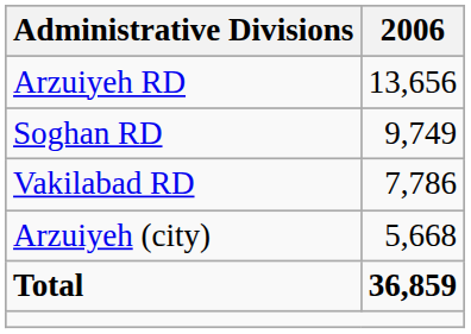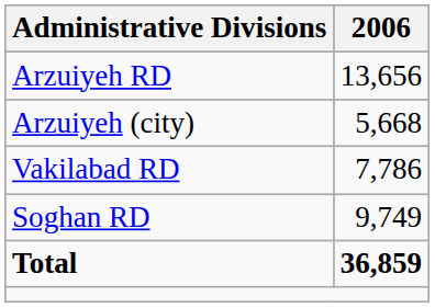 <table class="wikitable">
 <tr>
 <th>Administrative Divisions</th>
 <th>2006</th>
 </tr>
 <tr>
 <td><a href='#'>Arzuiyeh RD</a></td>
 <td style="text-align: right;">13,656</td>
 </tr>
 <tr>
-<td><a href='#'>Soghan RD</a></td>
-<td style="text-align: right;">9,749</td>
+<td><a href='#'>Arzuiyeh</a> (city)</td>
+<td style="text-align: right;">5,668</td>
 </tr>
 <tr>
 <td><a href='#'>Vakilabad RD</a></td>
 <td style="text-align: right;">7,786</td>
 </tr>
 <tr>
-<td><a href='#'>Arzuiyeh</a> (city)</td>
-<td style="text-align: right;">5,668</td>
+<td><a href='#'>Soghan RD</a></td>
+<td style="text-align: right;">9,749</td>
 </tr>
 <tr>
 <td><strong>Total</strong></td>
 <td style="text-align: right;"><strong>36,859</strong></td>
 </tr>
 <tr>
 <td colspan=2></td>
 </tr>
 </table>
